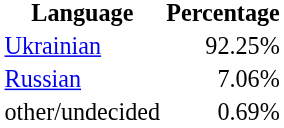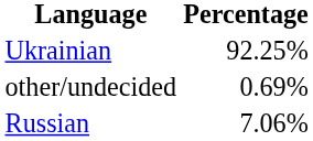 <table class="standard">
 <tr>
 <th>Language</th>
 <th>Percentage</th>
 </tr>
 <tr>
 <td><a href='#'>Ukrainian</a></td>
 <td align="right">92.25%</td>
 </tr>
 <tr>
+<td>other/undecided</td>
+<td align="right">0.69%</td>
+</tr>
+<tr>
 <td><a href='#'>Russian</a></td>
 <td align="right">7.06%</td>
 </tr>
-<tr>
-<td>other/undecided</td>
-<td align="right">0.69%</td>
-</tr>
 </table>
